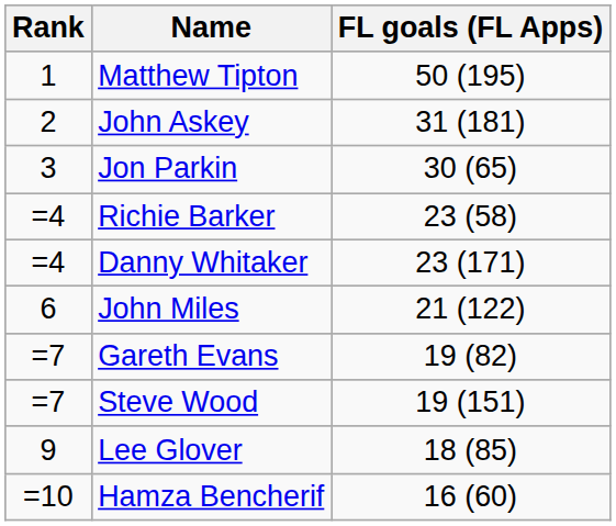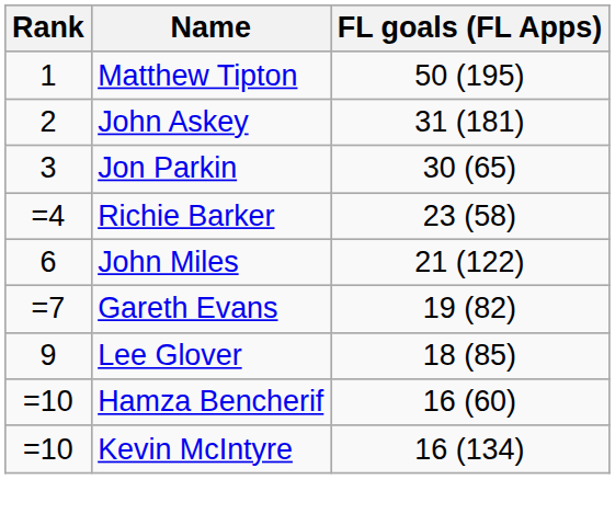 <table class="wikitable">
 <tr>
 <th>Rank</th>
 <th>Name</th>
 <th>FL goals (FL Apps)</th>
 </tr>
 <tr style="text-align:center;">
 <td>1</td>
 <td style="text-align:left;"><a href='#'>Matthew Tipton</a></td>
 <td>50 (195)</td>
 </tr>
 <tr style="text-align:center;">
 <td>2</td>
 <td style="text-align:left;"><a href='#'>John Askey</a></td>
 <td>31 (181)</td>
 </tr>
 <tr style="text-align:center;">
 <td>3</td>
 <td style="text-align:left;"><a href='#'>Jon Parkin</a></td>
 <td>30 (65)</td>
 </tr>
 <tr style="text-align:center;">
 <td>=4</td>
 <td style="text-align:left;"><a href='#'>Richie Barker</a></td>
 <td>23 (58)</td>
 </tr>
 <tr style="text-align:center;">
-<td>=4</td>
-<td style="text-align:left;"><a href='#'>Danny Whitaker</a></td>
-<td>23 (171)</td>
-</tr>
-<tr style="text-align:center;">
 <td>6</td>
 <td style="text-align:left;"><a href='#'>John Miles</a></td>
 <td>21 (122)</td>
 </tr>
 <tr style="text-align:center;">
 <td>=7</td>
 <td style="text-align:left;"><a href='#'>Gareth Evans</a></td>
 <td>19 (82)</td>
-</tr>
-<tr style="text-align:center;">
-<td>=7</td>
-<td style="text-align:left;"><a href='#'>Steve Wood</a></td>
-<td>19 (151)</td>
 </tr>
 <tr style="text-align:center;">
 <td>9</td>
 <td style="text-align:left;"><a href='#'>Lee Glover</a></td>
 <td>18 (85)</td>
 </tr>
 <tr style="text-align:center;">
 <td>=10</td>
 <td style="text-align:left;"><a href='#'>Hamza Bencherif</a></td>
 <td>16 (60)</td>
 </tr>
+<tr style="text-align:center;">
+<td>=10</td>
+<td style="text-align:left;"><a href='#'>Kevin McIntyre</a></td>
+<td>16 (134)</td>
+</tr>
 </table>
